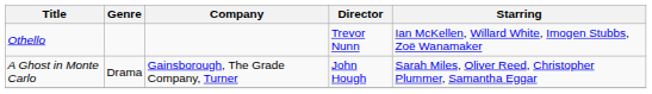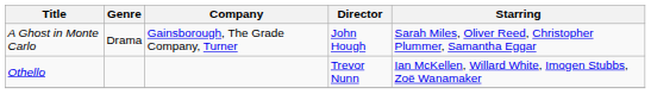 <table class="wikitable unsortable">
 <tr>
 <th>Title</th>
 <th>Genre</th>
 <th>Company</th>
 <th>Director</th>
 <th>Starring</th>
 </tr>
 <tr>
+<td><em>A Ghost in Monte Carlo</em></td>
+<td>Drama</td>
+<td><a href='#'>Gainsborough</a>, The Grade Company, <a href='#'>Turner</a></td>
+<td><a href='#'>John Hough</a></td>
+<td><a href='#'>Sarah Miles</a>, <a href='#'>Oliver Reed</a>, <a href='#'>Christopher Plummer</a>, <a href='#'>Samantha Eggar</a></td>
+</tr>
+<tr>
 <td><em><a href='#'>Othello</a></em></td>
 <td></td>
 <td></td>
 <td><a href='#'>Trevor Nunn</a></td>
 <td><a href='#'>Ian McKellen</a>, <a href='#'>Willard White</a>, <a href='#'>Imogen Stubbs</a>, <a href='#'>Zoë Wanamaker</a></td>
 </tr>
 <tr>
-<td><em>A Ghost in Monte Carlo</em></td>
-<td>Drama</td>
-<td><a href='#'>Gainsborough</a>, The Grade Company, <a href='#'>Turner</a></td>
-<td><a href='#'>John Hough</a></td>
-<td><a href='#'>Sarah Miles</a>, <a href='#'>Oliver Reed</a>, <a href='#'>Christopher Plummer</a>, <a href='#'>Samantha Eggar</a></td>
-</tr>
-<tr>
 </tr>
 </table>
